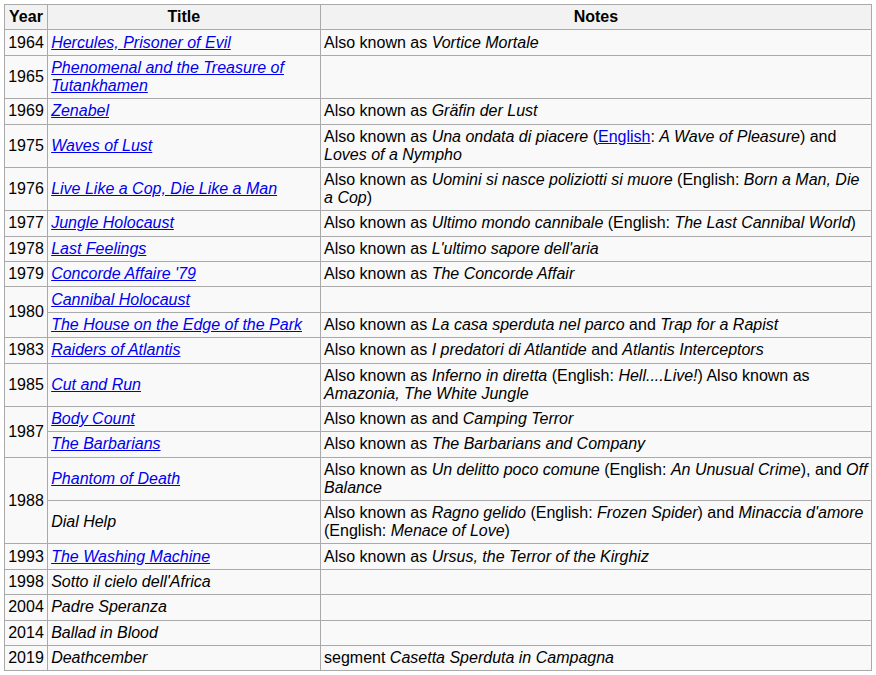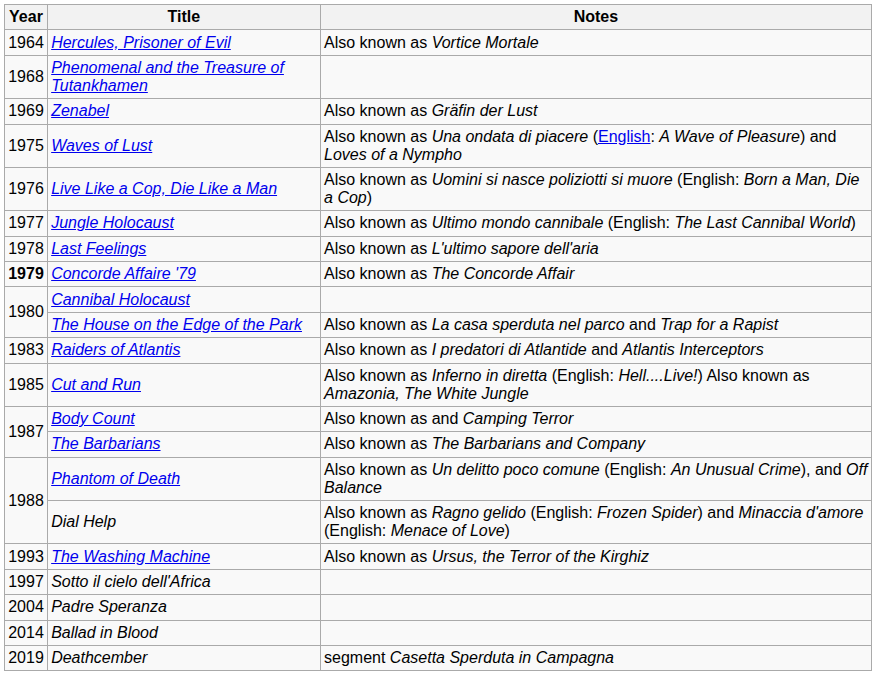 <table class="wikitable">
 <tr style="text-align:center;">
 <th>Year</th>
 <th>Title</th>
 <th>Notes</th>
 </tr>
 <tr>
 <td rowspan="1">1964</td>
 <td><em><a href='#'>Hercules, Prisoner of Evil</a></em></td>
 <td>Also known as <em>Vortice Mortale</em></td>
 </tr>
 <tr>
-<td rowspan="1">1965</td>
+<td rowspan="1">1968</td>
 <td><em><a href='#'>Phenomenal and the Treasure of Tutankhamen</a></em></td>
 <td></td>
 </tr>
 <tr>
 <td rowspan="1">1969</td>
 <td><em><a href='#'>Zenabel</a></em></td>
 <td>Also known as <em>Gräfin der Lust</em></td>
 </tr>
 <tr>
 <td rowspan="1">1975</td>
 <td><em><a href='#'>Waves of Lust</a></em></td>
 <td>Also known as <em>Una ondata di piacere</em> (<a href='#'>English</a>: <em> A Wave of Pleasure</em>) and <em>Loves of a Nympho</em></td>
 </tr>
 <tr>
 <td rowspan="1">1976</td>
 <td><em><a href='#'>Live Like a Cop, Die Like a Man</a></em></td>
 <td>Also known as <em>Uomini si nasce poliziotti si muore</em> (English: <em>Born a Man, Die a Cop</em>)</td>
 </tr>
 <tr>
 <td rowspan="1">1977</td>
 <td><em><a href='#'>Jungle Holocaust</a></em></td>
 <td>Also known as <em>Ultimo mondo cannibale</em> (English: <em>The Last Cannibal World</em>)</td>
 </tr>
 <tr>
 <td rowspan="1">1978</td>
 <td><em><a href='#'>Last Feelings</a></em></td>
 <td>Also known as <em>L'ultimo sapore dell'aria</em></td>
 </tr>
 <tr>
-<td rowspan "1">1979</td>
+<td rowspan "1"><strong>1979</strong></td>
 <td><em><a href='#'>Concorde Affaire '79</a></em></td>
 <td>Also known as <em>The Concorde Affair</em></td>
 </tr>
 <tr>
 <td rowspan="2">1980</td>
 <td><em><a href='#'>Cannibal Holocaust</a></em></td>
 <td></td>
 </tr>
 <tr>
 <td><em><a href='#'>The House on the Edge of the Park</a></em></td>
 <td>Also known as <em>La casa sperduta nel parco</em> and <em>Trap for a Rapist</em></td>
 </tr>
 <tr>
 <td rowspan="1">1983</td>
 <td><em><a href='#'>Raiders of Atlantis</a></em></td>
 <td>Also known as <em>I predatori di Atlantide</em> and <em>Atlantis Interceptors</em></td>
 </tr>
 <tr>
 <td rowspan="1">1985</td>
 <td><em><a href='#'>Cut and Run</a></em></td>
 <td>Also known as <em>Inferno in diretta</em> (English: <em>Hell....Live!</em>) Also known as <em>Amazonia, The White Jungle</em></td>
 </tr>
 <tr>
 <td rowspan="2">1987</td>
 <td><em><a href='#'>Body Count</a></em></td>
 <td>Also known as  and <em>Camping Terror</em></td>
 </tr>
 <tr>
 <td><em><a href='#'>The Barbarians</a></em></td>
 <td>Also known as <em>The Barbarians and Company</em></td>
 </tr>
 <tr>
 <td rowspan="2">1988</td>
 <td><em><a href='#'>Phantom of Death</a></em></td>
 <td>Also known as <em>Un delitto poco comune</em> (English: <em>An Unusual Crime</em>), and <em>Off Balance</em></td>
 </tr>
 <tr>
 <td><em>Dial Help</em></td>
 <td>Also known as <em>Ragno gelido</em> (English: <em>Frozen Spider</em>)  and <em>Minaccia d'amore</em> (English:  <em>Menace of Love</em>)</td>
 </tr>
 <tr>
 <td rowspan="1">1993</td>
 <td><em><a href='#'>The Washing Machine</a></em></td>
 <td>Also known as <em>Ursus, the Terror of the Kirghiz</em></td>
 </tr>
 <tr>
-<td rowspan="1">1998</td>
+<td rowspan="1">1997</td>
 <td><em>Sotto il cielo dell'Africa</em></td>
 <td></td>
 </tr>
 <tr>
 <td rowspan="1">2004</td>
 <td><em>Padre Speranza</em></td>
 <td></td>
 </tr>
 <tr>
 <td rowspan="1">2014</td>
 <td><em>Ballad in Blood</em></td>
 <td></td>
 </tr>
 <tr>
 <td rowspan="1">2019</td>
 <td><em>Deathcember</em></td>
 <td>segment <em>Casetta Sperduta in Campagna</em></td>
 </tr>
 </table>
